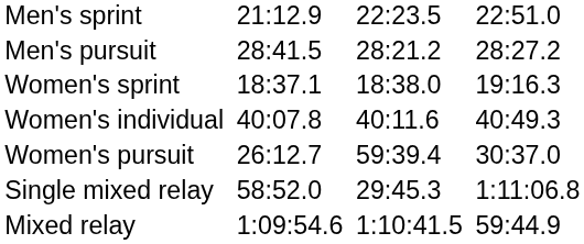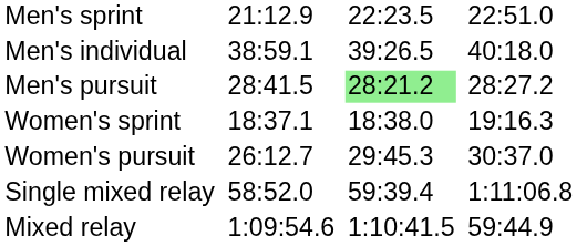 <table>
 <tr>
 <td>Men's sprint</td>
 <td></td>
 <td>21:12.9</td>
 <td></td>
 <td>22:23.5</td>
 <td></td>
 <td>22:51.0</td>
 </tr>
 <tr>
+<td>Men's individual</td>
+<td></td>
+<td>38:59.1</td>
+<td></td>
+<td>39:26.5</td>
+<td></td>
+<td>40:18.0</td>
+</tr>
+<tr>
 <td>Men's pursuit</td>
 <td></td>
 <td>28:41.5</td>
 <td></td>
-<td>28:21.2</td>
+<td style="background: lightgreen;">28:21.2</td>
 <td></td>
 <td>28:27.2</td>
 </tr>
 <tr>
 <td>Women's sprint</td>
 <td></td>
 <td>18:37.1</td>
 <td></td>
 <td>18:38.0</td>
 <td></td>
 <td>19:16.3</td>
 </tr>
 <tr>
-<td>Women's individual</td>
-<td></td>
-<td>40:07.8</td>
-<td></td>
-<td>40:11.6</td>
-<td></td>
-<td>40:49.3</td>
-</tr>
-<tr>
 <td>Women's pursuit</td>
 <td></td>
 <td>26:12.7</td>
 <td></td>
-<td>59:39.4</td>
+<td>29:45.3</td>
 <td></td>
 <td>30:37.0</td>
 </tr>
 <tr>
 <td>Single mixed relay</td>
 <td></td>
 <td>58:52.0</td>
 <td></td>
-<td>29:45.3</td>
+<td>59:39.4</td>
 <td></td>
 <td>1:11:06.8</td>
 </tr>
 <tr>
 <td>Mixed relay</td>
 <td></td>
 <td>1:09:54.6</td>
 <td></td>
 <td>1:10:41.5</td>
 <td></td>
 <td>59:44.9</td>
 </tr>
 </table>
